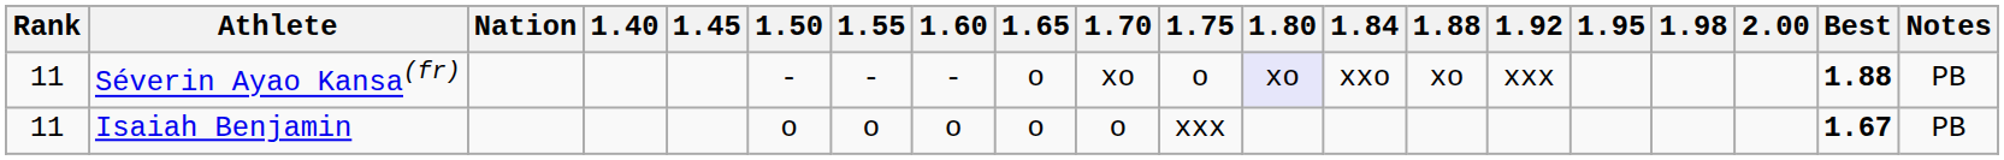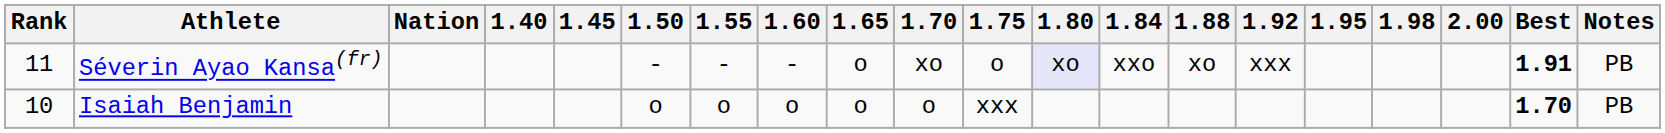 <table class="wikitable " style="text-align: center; font-size: 95%">
 <tr>
 <th>Rank</th>
 <th>Athlete</th>
 <th>Nation</th>
 <th>1.40</th>
 <th>1.45</th>
 <th>1.50</th>
 <th>1.55</th>
 <th>1.60</th>
 <th>1.65</th>
 <th>1.70</th>
 <th>1.75</th>
 <th>1.80</th>
 <th>1.84</th>
 <th>1.88</th>
 <th>1.92</th>
 <th>1.95</th>
 <th>1.98</th>
 <th>2.00</th>
 <th>Best</th>
 <th>Notes</th>
 </tr>
 <tr>
 <td>11</td>
 <td align="left"><a href='#'>Séverin Ayao Kansa</a><sup><em>(fr)</em></sup></td>
 <td align="left"></td>
 <td></td>
 <td></td>
 <td>-</td>
 <td>-</td>
 <td>-</td>
 <td>o</td>
 <td>xo</td>
 <td>o</td>
 <td style="background: lavender;">xo</td>
 <td>xxo</td>
 <td>xo</td>
 <td>xxx</td>
 <td></td>
 <td></td>
 <td></td>
-<td><strong>1.88</strong></td>
+<td><strong>1.91</strong></td>
 <td>PB</td>
 </tr>
 <tr>
-<td>11</td>
+<td>10</td>
 <td align="left"><a href='#'>Isaiah Benjamin</a></td>
 <td align="left"></td>
 <td></td>
 <td></td>
 <td>o</td>
 <td>o</td>
 <td>o</td>
 <td>o</td>
 <td>o</td>
 <td>xxx</td>
 <td></td>
 <td></td>
 <td></td>
 <td></td>
 <td></td>
 <td></td>
 <td></td>
-<td><strong>1.67</strong></td>
+<td><strong>1.70</strong></td>
 <td>PB</td>
 </tr>
 </table>
